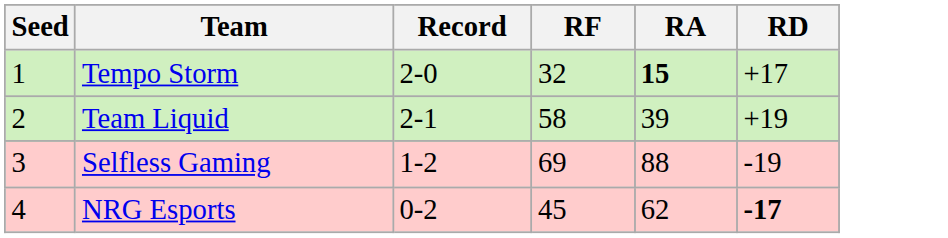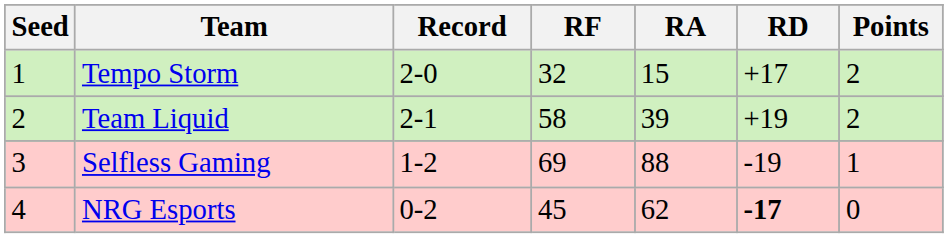 <table class="wikitable sortable" style=font-size:100%>
 <tr>
 <th width=30px>Seed</th>
 <th width=170px>Team</th>
 <th width=70px>Record</th>
 <th width=50px>RF</th>
 <th width=50px>RA</th>
 <th width=50px>RD</th>
+<th width=50px>Points</th>
 </tr>
 <tr style="background: #D0F0C0;">
 <td>1</td>
 <td><a href='#'>Tempo Storm</a></td>
 <td>2-0</td>
 <td>32</td>
-<td><strong>15</strong></td>
+<td>15</td>
 <td>+17</td>
+<td>2</td>
 </tr>
 <tr style="background: #D0F0C0;">
 <td>2</td>
 <td><a href='#'>Team Liquid</a></td>
 <td>2-1</td>
 <td>58</td>
 <td>39</td>
 <td>+19</td>
+<td>2</td>
 </tr>
 <tr style="background: #FFCCCC;">
 <td>3</td>
 <td><a href='#'>Selfless Gaming</a></td>
 <td>1-2</td>
 <td>69</td>
 <td>88</td>
 <td>-19</td>
+<td>1</td>
 </tr>
 <tr style="background: #FFCCCC;">
 <td>4</td>
 <td><a href='#'>NRG Esports</a></td>
 <td>0-2</td>
 <td>45</td>
 <td>62</td>
 <td><strong>-17</strong></td>
+<td>0</td>
 </tr>
 </table>
